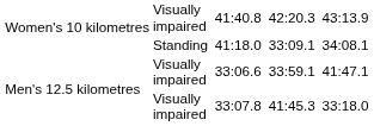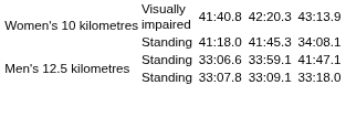 <table>
 <tr>
 <td rowspan=2>Women's 10 kilometres<br></td>
 <td>Visually<br>impaired</td>
 <td></td>
 <td>41:40.8</td>
 <td></td>
 <td>42:20.3</td>
 <td></td>
 <td>43:13.9</td>
 </tr>
 <tr>
 <td>Standing</td>
 <td></td>
 <td>41:18.0</td>
 <td></td>
-<td>33:09.1</td>
+<td>41:45.3</td>
 <td></td>
 <td>34:08.1</td>
 </tr>
 <tr>
 <td rowspan=2>Men's 12.5 kilometres<br></td>
-<td>Visually<br>impaired</td>
+<td>Standing</td>
 <td></td>
 <td>33:06.6</td>
 <td></td>
 <td>33:59.1</td>
 <td></td>
 <td>41:47.1</td>
 </tr>
 <tr>
-<td>Visually<br>impaired</td>
+<td>Standing</td>
 <td></td>
 <td>33:07.8</td>
 <td></td>
-<td>41:45.3</td>
+<td>33:09.1</td>
 <td></td>
 <td>33:18.0</td>
 </tr>
 </table>
